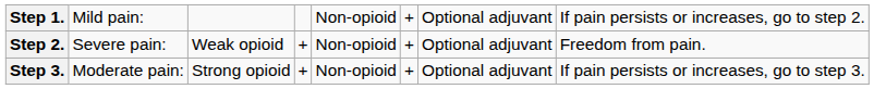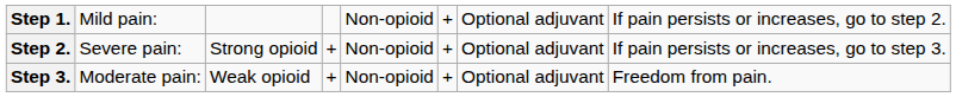 <table class="wikitable" style="margin-left: auto; margin-right: auto; border: none; padding: 5px;">
 <tr>
 <th>Step 1.</th>
 <td>Mild pain:</td>
 <td></td>
 <td></td>
 <td>Non-opioid</td>
 <td>+</td>
 <td>Optional adjuvant</td>
 <td>If pain persists or increases, go to step 2.</td>
 </tr>
 <tr>
 <th>Step 2.</th>
 <td>Severe pain:</td>
+<td>Strong opioid</td>
+<td>+</td>
+<td>Non-opioid</td>
+<td>+</td>
+<td>Optional adjuvant</td>
+<td>If pain persists or increases, go to step 3.</td>
+</tr>
+<tr>
+<th>Step 3.</th>
+<td>Moderate pain:</td>
 <td>Weak opioid</td>
 <td>+</td>
 <td>Non-opioid</td>
 <td>+</td>
 <td>Optional adjuvant</td>
 <td>Freedom from pain.</td>
 </tr>
-<tr>
-<th>Step 3.</th>
-<td>Moderate pain:</td>
-<td>Strong opioid</td>
-<td>+</td>
-<td>Non-opioid</td>
-<td>+</td>
-<td>Optional adjuvant</td>
-<td>If pain persists or increases, go to step 3.</td>
-</tr>
 </table>
